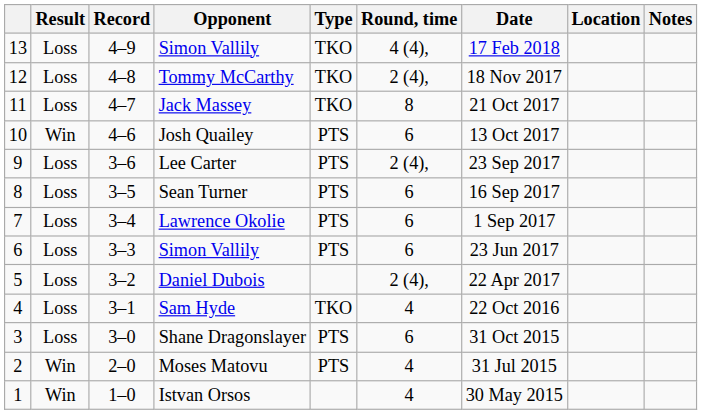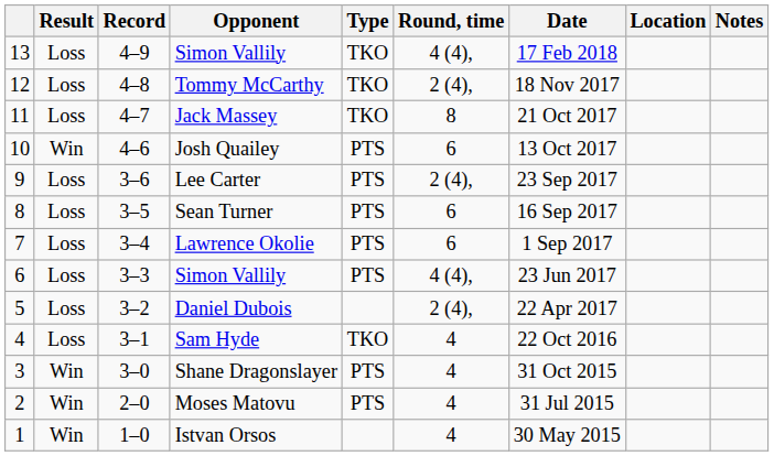 <table class="wikitable" style="text-align:center">
 <tr>
 <th></th>
 <th>Result</th>
 <th>Record</th>
 <th>Opponent</th>
 <th>Type</th>
 <th>Round, time</th>
 <th>Date</th>
 <th>Location</th>
 <th>Notes</th>
 </tr>
 <tr>
 <td>13</td>
 <td>Loss</td>
 <td>4–9</td>
 <td style="text-align:left;"><a href='#'>Simon Vallily</a></td>
 <td>TKO</td>
 <td>4 (4), </td>
 <td><a href='#'>17 Feb 2018</a></td>
 <td style="text-align:left;"></td>
 <td></td>
 </tr>
 <tr>
 <td>12</td>
 <td>Loss</td>
 <td>4–8</td>
 <td style="text-align:left;"><a href='#'>Tommy McCarthy</a></td>
 <td>TKO</td>
 <td>2 (4), </td>
 <td>18 Nov 2017</td>
 <td style="text-align:left;"></td>
 <td></td>
 </tr>
 <tr>
 <td>11</td>
 <td>Loss</td>
 <td>4–7</td>
 <td style="text-align:left;"><a href='#'>Jack Massey</a></td>
 <td>TKO</td>
 <td>8</td>
 <td>21 Oct 2017</td>
 <td style="text-align:left;"></td>
 <td></td>
 </tr>
 <tr>
 <td>10</td>
 <td>Win</td>
 <td>4–6</td>
 <td style="text-align:left;">Josh Quailey</td>
 <td>PTS</td>
 <td>6</td>
 <td>13 Oct 2017</td>
 <td style="text-align:left;"></td>
 <td></td>
 </tr>
 <tr>
 <td>9</td>
 <td>Loss</td>
 <td>3–6</td>
 <td style="text-align:left;">Lee Carter</td>
 <td>PTS</td>
 <td>2 (4), </td>
 <td>23 Sep 2017</td>
 <td style="text-align:left;"></td>
 <td></td>
 </tr>
 <tr>
 <td>8</td>
 <td>Loss</td>
 <td>3–5</td>
 <td style="text-align:left;">Sean Turner</td>
 <td>PTS</td>
 <td>6</td>
 <td>16 Sep 2017</td>
 <td style="text-align:left;"></td>
 <td></td>
 </tr>
 <tr>
 <td>7</td>
 <td>Loss</td>
 <td>3–4</td>
 <td style="text-align:left;"><a href='#'>Lawrence Okolie</a></td>
 <td>PTS</td>
 <td>6</td>
 <td>1 Sep 2017</td>
 <td style="text-align:left;"></td>
 <td></td>
 </tr>
 <tr>
 <td>6</td>
 <td>Loss</td>
 <td>3–3</td>
 <td style="text-align:left;"><a href='#'>Simon Vallily</a></td>
 <td>PTS</td>
-<td>6</td>
+<td>4 (4), </td>
 <td>23 Jun 2017</td>
 <td style="text-align:left;"></td>
 <td></td>
 </tr>
 <tr>
 <td>5</td>
 <td>Loss</td>
 <td>3–2</td>
 <td style="text-align:left;"><a href='#'>Daniel Dubois</a></td>
 <td></td>
 <td>2 (4), </td>
 <td>22 Apr 2017</td>
 <td style="text-align:left;"></td>
 <td></td>
 </tr>
 <tr>
 <td>4</td>
 <td>Loss</td>
 <td>3–1</td>
 <td style="text-align:left;"><a href='#'>Sam Hyde</a></td>
 <td>TKO</td>
 <td>4</td>
 <td>22 Oct 2016</td>
 <td style="text-align:left;"></td>
 <td></td>
 </tr>
 <tr>
 <td>3</td>
-<td>Loss</td>
+<td>Win</td>
 <td>3–0</td>
 <td style="text-align:left;">Shane Dragonslayer</td>
 <td>PTS</td>
-<td>6</td>
+<td>4</td>
 <td>31 Oct 2015</td>
 <td style="text-align:left;"></td>
 <td></td>
 </tr>
 <tr>
 <td>2</td>
 <td>Win</td>
 <td>2–0</td>
 <td style="text-align:left;">Moses Matovu</td>
 <td>PTS</td>
 <td>4</td>
 <td>31 Jul 2015</td>
 <td style="text-align:left;"></td>
 <td></td>
 </tr>
 <tr>
 <td>1</td>
 <td>Win</td>
 <td>1–0</td>
 <td style="text-align:left;">Istvan Orsos</td>
 <td></td>
 <td>4</td>
 <td>30 May 2015</td>
 <td style="text-align:left;"></td>
 <td></td>
 </tr>
 </table>
